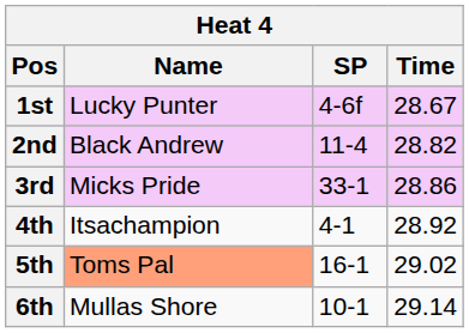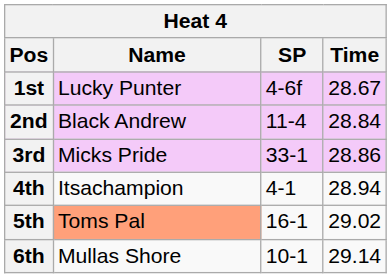 <table class="wikitable">
 <tr>
 <th colspan="6">Heat 4</th>
 </tr>
 <tr>
 <th width=20>Pos</th>
 <th width=150>Name</th>
 <th width=40>SP</th>
 <th width=40>Time</th>
 </tr>
 <tr style="background: #f4caf9;">
 <th>1st</th>
 <td>Lucky Punter</td>
 <td>4-6f</td>
 <td>28.67</td>
 </tr>
 <tr style="background: #f4caf9;">
 <th>2nd</th>
 <td>Black Andrew</td>
 <td>11-4</td>
-<td>28.82</td>
+<td>28.84</td>
 </tr>
 <tr style="background: #f4caf9;">
 <th>3rd</th>
 <td>Micks Pride</td>
 <td>33-1</td>
 <td>28.86</td>
 </tr>
 <tr>
 <th>4th</th>
 <td>Itsachampion</td>
 <td>4-1</td>
-<td>28.92</td>
+<td>28.94</td>
 </tr>
 <tr>
 <th>5th</th>
 <td style="background: lightsalmon;">Toms Pal</td>
 <td>16-1</td>
 <td>29.02</td>
 </tr>
 <tr>
 <th>6th</th>
 <td>Mullas Shore</td>
 <td>10-1</td>
 <td>29.14</td>
 </tr>
 </table>
